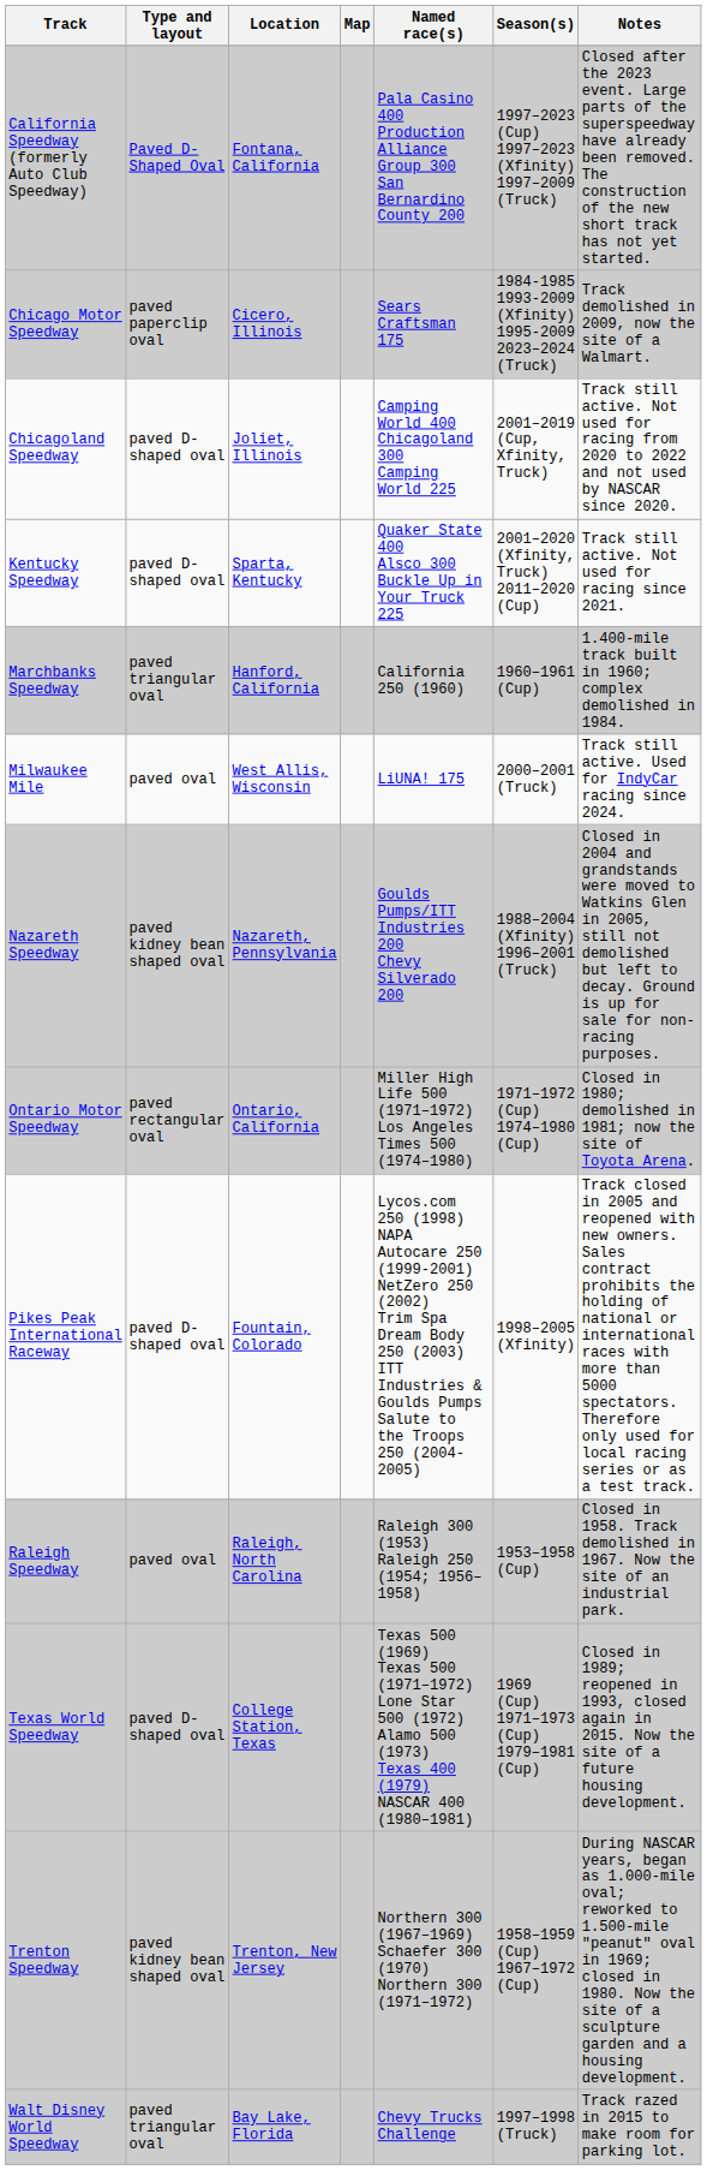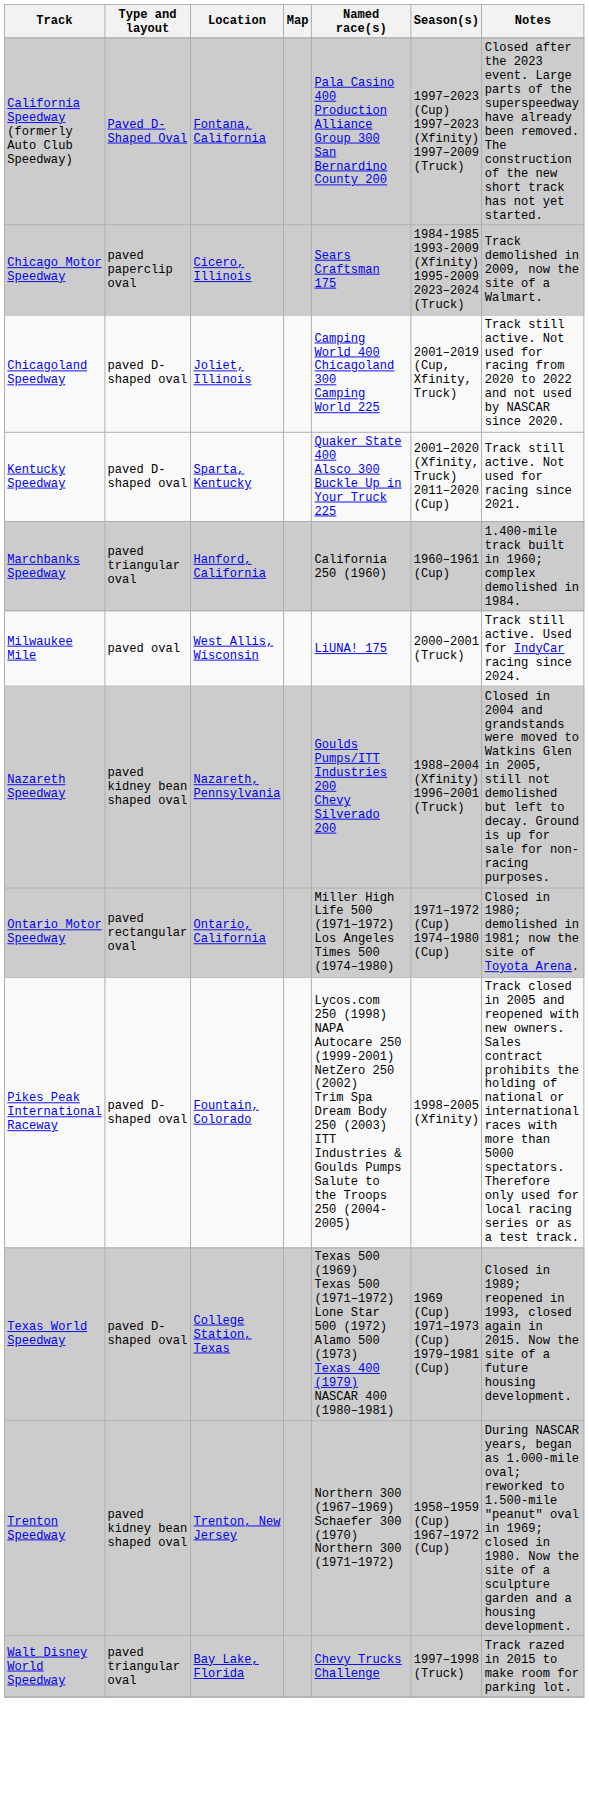 <table class="wikitable sortable" style="width:100%;">
 <tr>
 <th style="width:17%;">Track</th>
 <th style="width:15%;">Type and layout</th>
 <th style="width:15%;">Location</th>
 <th style="width:5%;">Map</th>
 <th style="width:20%;">Named race(s)</th>
 <th style="width:10%;">Season(s)</th>
 <th style="width:18%;">Notes</th>
 </tr>
 <tr>
 </tr>
 <tr style="background:#CCCCCC;">
 <td><a href='#'>California Speedway</a> (formerly Auto Club Speedway)</td>
 <td> <a href='#'>Paved D-Shaped Oval</a></td>
 <td><a href='#'>Fontana, California</a></td>
 <td></td>
 <td><a href='#'>Pala Casino 400</a><br><a href='#'>Production Alliance Group 300</a><br><a href='#'>San Bernardino County 200</a></td>
 <td>1997–2023 (Cup)<br>1997–2023 (Xfinity)<br>1997–2009 (Truck)</td>
 <td>Closed after the 2023 event. Large parts of the superspeedway have already been removed. The construction of the new short track has not yet started.</td>
 </tr>
 <tr style="background:#CCCCCC;">
 <td><a href='#'>Chicago Motor Speedway</a></td>
 <td> paved paperclip oval</td>
 <td><a href='#'>Cicero, Illinois</a></td>
 <td></td>
 <td><a href='#'>Sears Craftsman 175</a></td>
 <td>1984-1985<br>1993-2009 (Xfinity)<br>1995-2009<br>2023–2024 (Truck)</td>
 <td>Track demolished in 2009, now the site of a Walmart.</td>
 </tr>
 <tr>
 <td><a href='#'>Chicagoland Speedway</a></td>
 <td> paved D-shaped oval</td>
 <td><a href='#'>Joliet, Illinois</a></td>
 <td></td>
 <td><a href='#'>Camping World 400</a><br><a href='#'>Chicagoland 300</a><br><a href='#'>Camping World 225</a></td>
 <td>2001–2019 (Cup, Xfinity, Truck)</td>
 <td>Track still active. Not used for racing from 2020 to 2022 and not used by NASCAR since 2020.</td>
 </tr>
 <tr>
 <td><a href='#'>Kentucky Speedway</a></td>
 <td> paved D-shaped oval</td>
 <td><a href='#'>Sparta, Kentucky</a></td>
 <td></td>
 <td><a href='#'>Quaker State 400</a><br><a href='#'>Alsco 300</a><br><a href='#'>Buckle Up in Your Truck 225</a></td>
 <td>2001–2020 (Xfinity, Truck)<br>2011–2020 (Cup)</td>
 <td>Track still active. Not used for racing since 2021.</td>
 </tr>
 <tr style="background:#CCCCCC;">
 <td><a href='#'>Marchbanks Speedway</a></td>
 <td> paved triangular oval</td>
 <td><a href='#'>Hanford, California</a></td>
 <td></td>
 <td>California 250 (1960)</td>
 <td>1960–1961 (Cup)</td>
 <td>1.400-mile track built in 1960; complex demolished in 1984.</td>
 </tr>
 <tr>
 <td><a href='#'>Milwaukee Mile</a></td>
 <td> paved oval</td>
 <td><a href='#'>West Allis, Wisconsin</a></td>
 <td></td>
 <td><a href='#'>LiUNA! 175</a></td>
 <td>2000–2001 (Truck)</td>
 <td>Track still active. Used for <a href='#'>IndyCar</a> racing since 2024.</td>
 </tr>
 <tr style="background:#CCCCCC;">
 <td><a href='#'>Nazareth Speedway</a></td>
 <td> paved kidney bean shaped oval</td>
 <td><a href='#'>Nazareth, Pennsylvania</a></td>
 <td></td>
 <td><a href='#'>Goulds Pumps/ITT Industries 200</a><br><a href='#'>Chevy Silverado 200</a></td>
 <td>1988–2004 (Xfinity)<br>1996–2001 (Truck)</td>
 <td>Closed in 2004 and grandstands were moved to Watkins Glen in 2005, still not demolished but left to decay. Ground is up for sale for non-racing purposes.</td>
 </tr>
 <tr style="background:#CCCCCC;">
 <td><a href='#'>Ontario Motor Speedway</a></td>
 <td> paved rectangular oval</td>
 <td><a href='#'>Ontario, California</a></td>
 <td></td>
 <td>Miller High Life 500 (1971–1972)<br>Los Angeles Times 500 (1974–1980)</td>
 <td>1971–1972 (Cup)<br>1974–1980 (Cup)</td>
 <td>Closed in 1980; demolished in 1981; now the site of <a href='#'>Toyota Arena</a>.</td>
 </tr>
 <tr>
 <td><a href='#'>Pikes Peak International Raceway</a></td>
 <td> paved D-shaped oval</td>
 <td><a href='#'>Fountain, Colorado</a></td>
 <td></td>
 <td>Lycos.com 250 (1998)<br>NAPA Autocare 250 (1999-2001)<br>NetZero 250 (2002)<br>Trim Spa Dream Body 250 (2003)<br>ITT Industries & Goulds Pumps Salute to the Troops 250 (2004-2005)</td>
 <td>1998–2005 (Xfinity)</td>
 <td>Track closed in 2005 and reopened with new owners. Sales contract prohibits the holding of national or international races with more than 5000 spectators. Therefore only used for local racing series or as a test track.</td>
 </tr>
 <tr style="background:#CCCCCC;">
-<td><a href='#'>Raleigh Speedway</a></td>
-<td> paved oval</td>
-<td><a href='#'>Raleigh, North Carolina</a></td>
-<td></td>
-<td>Raleigh 300 (1953)<br>Raleigh 250 (1954; 1956–1958)</td>
-<td>1953–1958 (Cup)</td>
-<td>Closed in 1958. Track demolished in 1967. Now the site of an industrial park.</td>
-</tr>
-<tr style="background:#CCCCCC;">
 <td><a href='#'>Texas World Speedway</a></td>
 <td> paved D-shaped oval</td>
 <td><a href='#'>College Station, Texas</a></td>
 <td></td>
 <td>Texas 500 (1969)<br>Texas 500 (1971–1972)<br>Lone Star 500 (1972)<br>Alamo 500 (1973)<br><a href='#'>Texas 400 (1979)</a><br>NASCAR 400 (1980–1981)</td>
 <td>1969 (Cup)<br>1971–1973 (Cup)<br>1979–1981 (Cup)</td>
 <td>Closed in 1989; reopened in 1993, closed again in 2015. Now the site of a future housing development.</td>
 </tr>
 <tr style="background:#CCCCCC;">
 <td><a href='#'>Trenton Speedway</a></td>
 <td> paved kidney bean shaped oval</td>
 <td><a href='#'>Trenton, New Jersey</a></td>
 <td></td>
 <td>Northern 300 (1967–1969)<br>Schaefer 300 (1970)<br>Northern 300 (1971–1972)</td>
 <td>1958–1959 (Cup)<br>1967–1972 (Cup)</td>
 <td>During NASCAR years, began as 1.000-mile oval; reworked to 1.500-mile "peanut" oval in 1969; closed in 1980. Now the site of a sculpture garden and a housing development.</td>
 </tr>
 <tr style="background:#CCCCCC;">
 <td><a href='#'>Walt Disney World Speedway</a></td>
 <td> paved triangular oval</td>
 <td><a href='#'>Bay Lake, Florida</a></td>
 <td></td>
 <td><a href='#'>Chevy Trucks Challenge</a></td>
 <td>1997–1998 (Truck)</td>
 <td>Track razed in 2015 to make room for parking lot.</td>
 </tr>
 <tr>
 </tr>
 </table>
